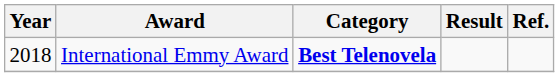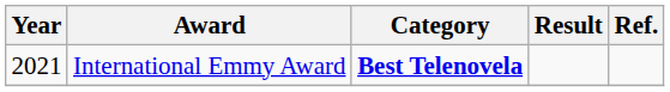 <table class="wikitable">
 <tr>
 <th>Year</th>
 <th>Award</th>
 <th>Category</th>
 <th>Result</th>
 <th>Ref.</th>
 </tr>
 <tr>
-<td>2018</td>
+<td>2021</td>
 <td><a href='#'>International Emmy Award</a></td>
 <td><strong><a href='#'>Best Telenovela</a></strong></td>
 <td></td>
 <td></td>
 </tr>
 <tr>
 </tr>
 </table>
